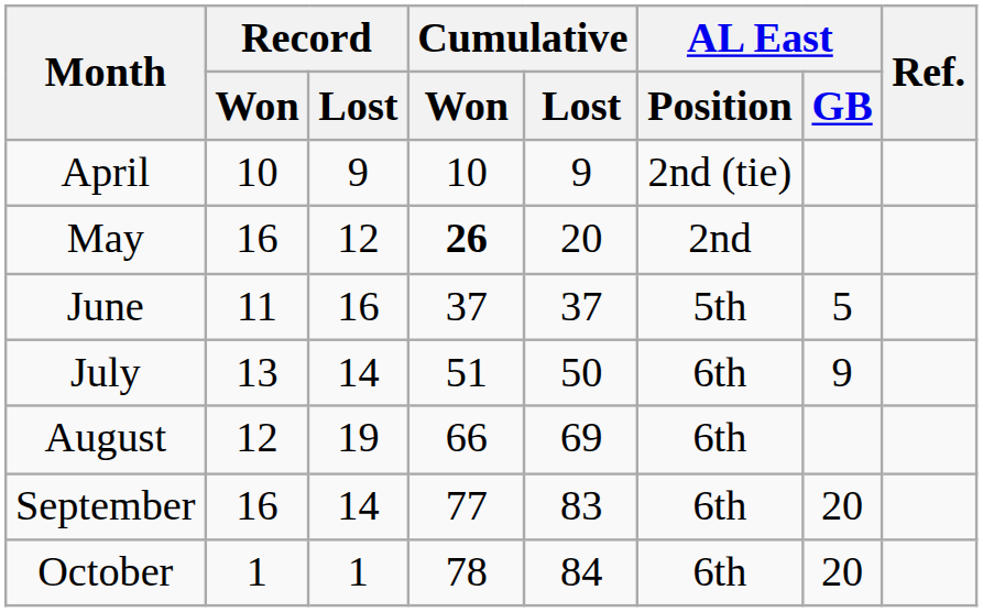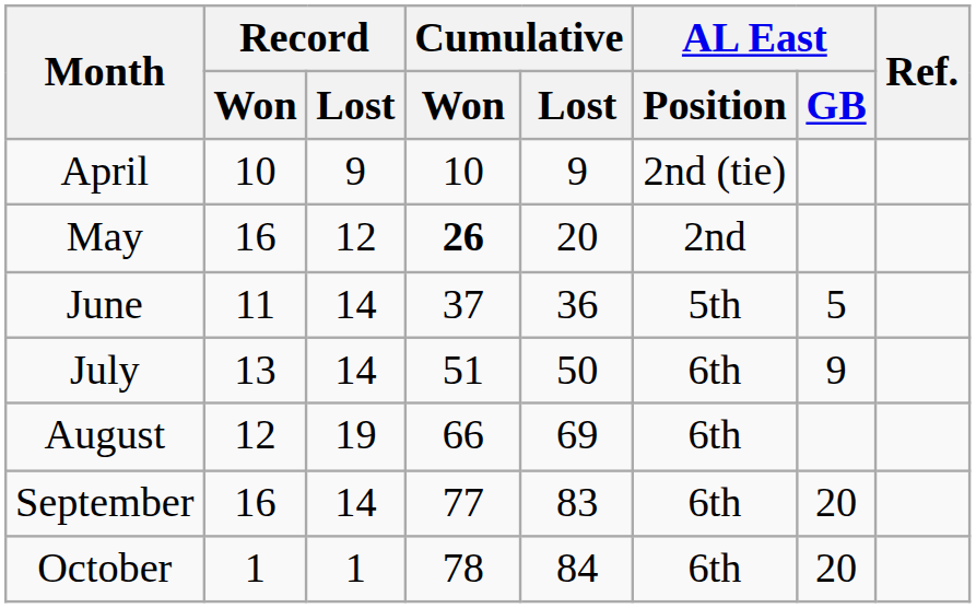 <table class="wikitable" style="text-align:center;">
 <tr>
 <th rowspan=2>Month</th>
 <th colspan=2>Record</th>
 <th colspan=2>Cumulative</th>
 <th colspan=2><a href='#'>AL East</a></th>
 <th rowspan=2>Ref.</th>
 </tr>
 <tr>
 <th>Won</th>
 <th>Lost</th>
 <th>Won</th>
 <th>Lost</th>
 <th>Position</th>
 <th><a href='#'>GB</a></th>
 </tr>
 <tr>
 <td>April</td>
 <td>10</td>
 <td>9</td>
 <td>10</td>
 <td>9</td>
 <td>2nd (tie)</td>
 <td></td>
 <td></td>
 </tr>
 <tr>
 <td>May</td>
 <td>16</td>
 <td>12</td>
 <td><strong>26</strong></td>
 <td>20</td>
 <td>2nd</td>
 <td></td>
 <td></td>
 </tr>
 <tr>
 <td>June</td>
 <td>11</td>
-<td>16</td>
+<td>14</td>
 <td>37</td>
-<td>37</td>
+<td>36</td>
 <td>5th</td>
 <td>5</td>
 <td></td>
 </tr>
 <tr>
 <td>July</td>
 <td>13</td>
 <td>14</td>
 <td>51</td>
 <td>50</td>
 <td>6th</td>
 <td>9</td>
 <td></td>
 </tr>
 <tr>
 <td>August</td>
 <td>12</td>
 <td>19</td>
 <td>66</td>
 <td>69</td>
 <td>6th</td>
 <td></td>
 <td></td>
 </tr>
 <tr>
 <td>September</td>
 <td>16</td>
 <td>14</td>
 <td>77</td>
 <td>83</td>
 <td>6th</td>
 <td>20</td>
 <td></td>
 </tr>
 <tr>
 <td>October</td>
 <td>1</td>
 <td>1</td>
 <td>78</td>
 <td>84</td>
 <td>6th</td>
 <td>20</td>
 <td></td>
 </tr>
 </table>
